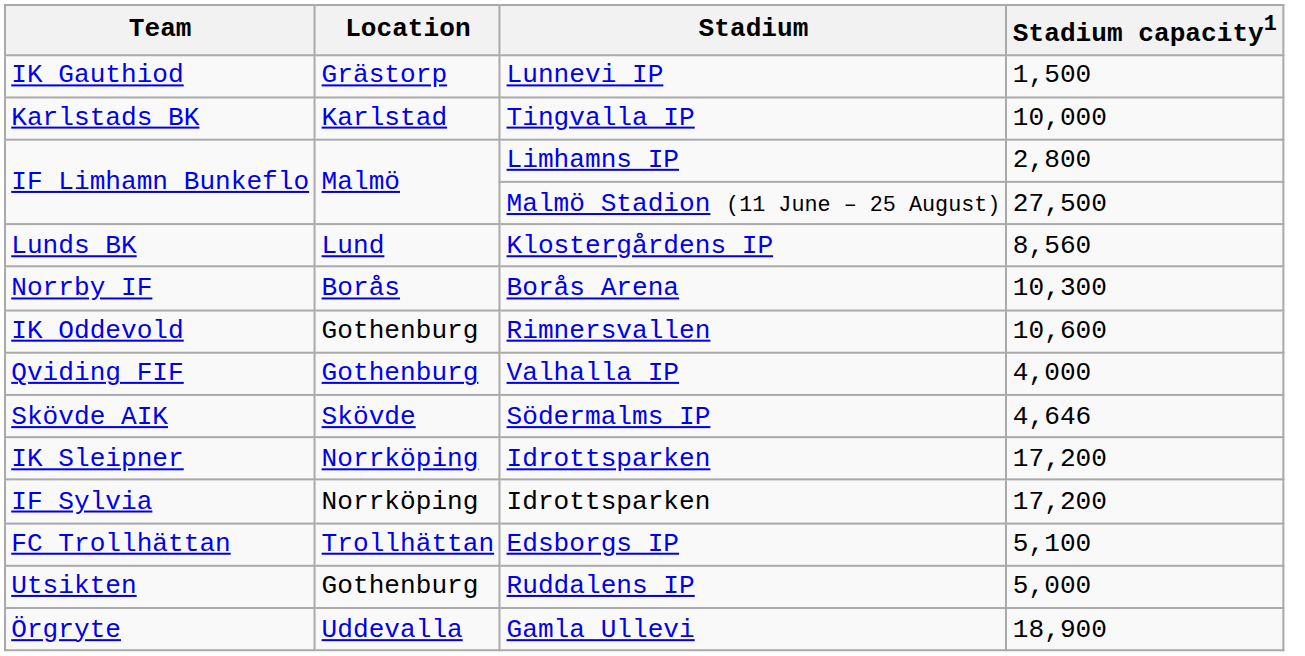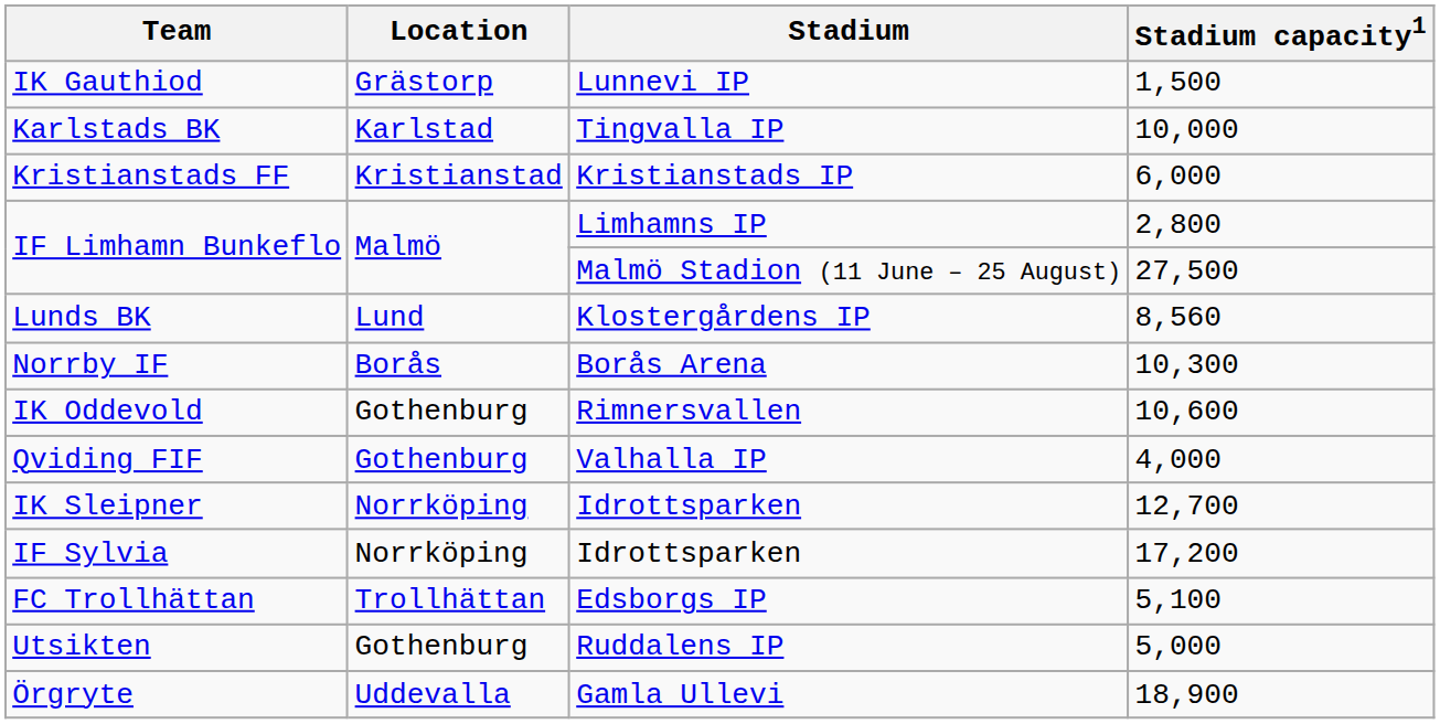 <table class="wikitable sortable" border="1">
 <tr>
 <th>Team</th>
 <th>Location</th>
 <th>Stadium</th>
 <th>Stadium capacity<sup>1</sup></th>
 </tr>
 <tr>
 <td><a href='#'>IK Gauthiod</a></td>
 <td><a href='#'>Grästorp</a></td>
 <td><a href='#'>Lunnevi IP</a></td>
 <td>1,500</td>
 </tr>
 <tr>
 <td><a href='#'>Karlstads BK</a></td>
 <td><a href='#'>Karlstad</a></td>
 <td><a href='#'>Tingvalla IP</a></td>
 <td>10,000</td>
+</tr>
+<tr>
+<td><a href='#'>Kristianstads FF</a></td>
+<td><a href='#'>Kristianstad</a></td>
+<td><a href='#'>Kristianstads IP</a></td>
+<td>6,000</td>
 </tr>
 <tr>
 <td rowspan="2"><a href='#'>IF Limhamn Bunkeflo</a></td>
 <td rowspan="2"><a href='#'>Malmö</a></td>
 <td><a href='#'>Limhamns IP</a></td>
 <td>2,800</td>
 </tr>
 <tr>
 <td><a href='#'>Malmö Stadion</a> <small>(11 June – 25 August)</small></td>
 <td>27,500</td>
 </tr>
 <tr>
 <td><a href='#'>Lunds BK</a></td>
 <td><a href='#'>Lund</a></td>
 <td><a href='#'>Klostergårdens IP</a></td>
 <td>8,560</td>
 </tr>
 <tr>
 <td><a href='#'>Norrby IF</a></td>
 <td><a href='#'>Borås</a></td>
 <td><a href='#'>Borås Arena</a></td>
 <td>10,300</td>
 </tr>
 <tr>
 <td><a href='#'>IK Oddevold</a></td>
 <td>Gothenburg</td>
 <td><a href='#'>Rimnersvallen</a></td>
 <td>10,600</td>
 </tr>
 <tr>
 <td><a href='#'>Qviding FIF</a></td>
 <td><a href='#'>Gothenburg</a></td>
 <td><a href='#'>Valhalla IP</a></td>
 <td>4,000</td>
 </tr>
 <tr>
-<td><a href='#'>Skövde AIK</a></td>
-<td><a href='#'>Skövde</a></td>
-<td><a href='#'>Södermalms IP</a></td>
-<td>4,646</td>
-</tr>
-<tr>
 <td><a href='#'>IK Sleipner</a></td>
 <td><a href='#'>Norrköping</a></td>
 <td><a href='#'>Idrottsparken</a></td>
-<td>17,200</td>
+<td>12,700</td>
 </tr>
 <tr>
 <td><a href='#'>IF Sylvia</a></td>
 <td>Norrköping</td>
 <td>Idrottsparken</td>
 <td>17,200</td>
 </tr>
 <tr>
 <td><a href='#'>FC Trollhättan</a></td>
 <td><a href='#'>Trollhättan</a></td>
 <td><a href='#'>Edsborgs IP</a></td>
 <td>5,100</td>
 </tr>
 <tr>
 <td><a href='#'>Utsikten</a></td>
 <td>Gothenburg</td>
 <td><a href='#'>Ruddalens IP</a></td>
 <td>5,000</td>
 </tr>
 <tr>
 <td><a href='#'>Örgryte</a></td>
 <td><a href='#'>Uddevalla</a></td>
 <td><a href='#'>Gamla Ullevi</a></td>
 <td>18,900</td>
 </tr>
 </table>
